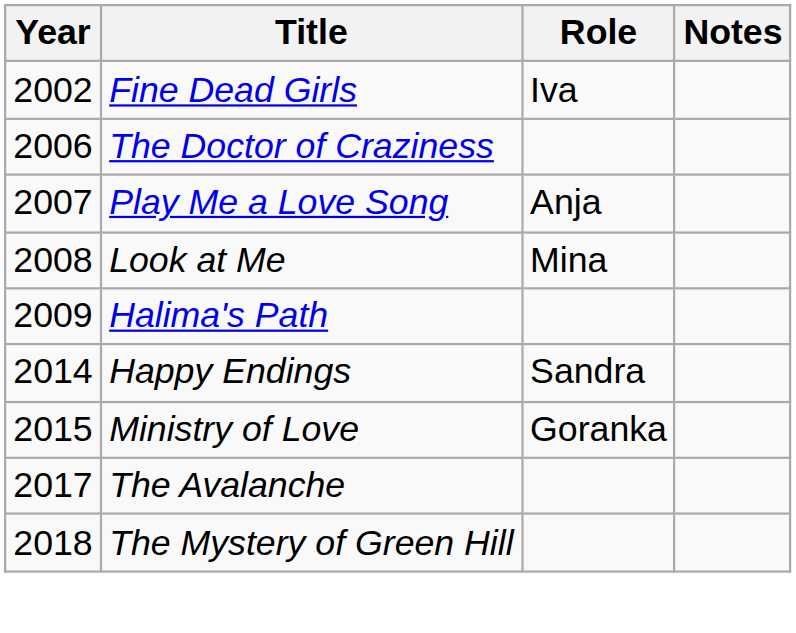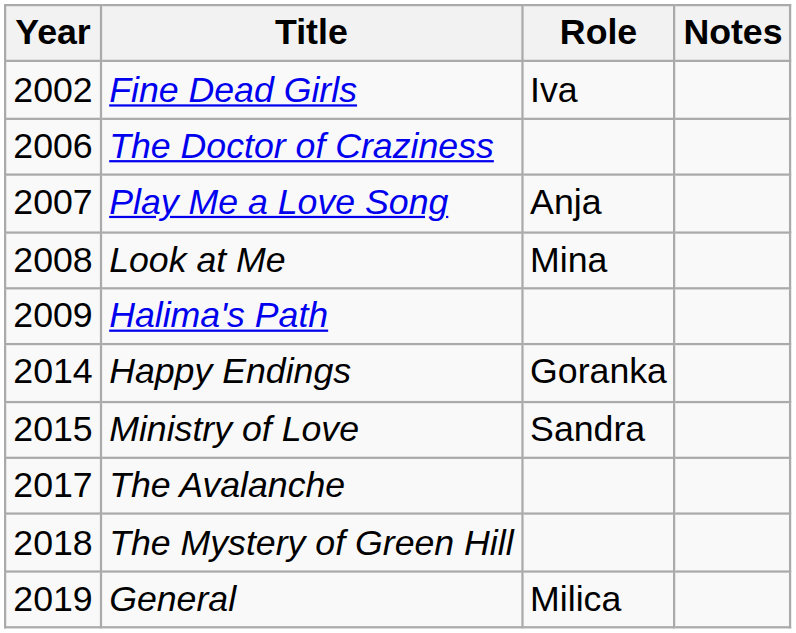 <table class="wikitable sortable">
 <tr>
 <th>Year</th>
 <th>Title</th>
 <th>Role</th>
 <th>Notes</th>
 </tr>
 <tr>
 <td>2002</td>
 <td><em><a href='#'>Fine Dead Girls</a></em></td>
 <td>Iva</td>
 <td></td>
 </tr>
 <tr>
 <td>2006</td>
 <td><em><a href='#'>The Doctor of Craziness</a></em></td>
 <td></td>
 <td></td>
 </tr>
 <tr>
 <td>2007</td>
 <td><em><a href='#'>Play Me a Love Song</a></em></td>
 <td>Anja</td>
 <td></td>
 </tr>
 <tr>
 <td>2008</td>
 <td><em>Look at Me </em></td>
 <td>Mina</td>
 <td></td>
 </tr>
 <tr>
 <td>2009</td>
 <td><em><a href='#'>Halima's Path</a></em></td>
 <td></td>
 <td></td>
 </tr>
 <tr>
 <td>2014</td>
 <td><em>Happy Endings</em></td>
-<td>Sandra</td>
+<td>Goranka</td>
 <td></td>
 </tr>
 <tr>
 <td>2015</td>
 <td><em>Ministry of Love</em></td>
-<td>Goranka</td>
+<td>Sandra</td>
 <td></td>
 </tr>
 <tr>
 <td>2017</td>
 <td><em>The Avalanche</em></td>
 <td></td>
 <td></td>
 </tr>
 <tr>
 <td>2018</td>
 <td><em>The Mystery of Green Hill</em></td>
 <td></td>
 <td></td>
 </tr>
+<tr>
+<td>2019</td>
+<td><em>General</em></td>
+<td>Milica</td>
+<td></td>
+</tr>
 </table>
